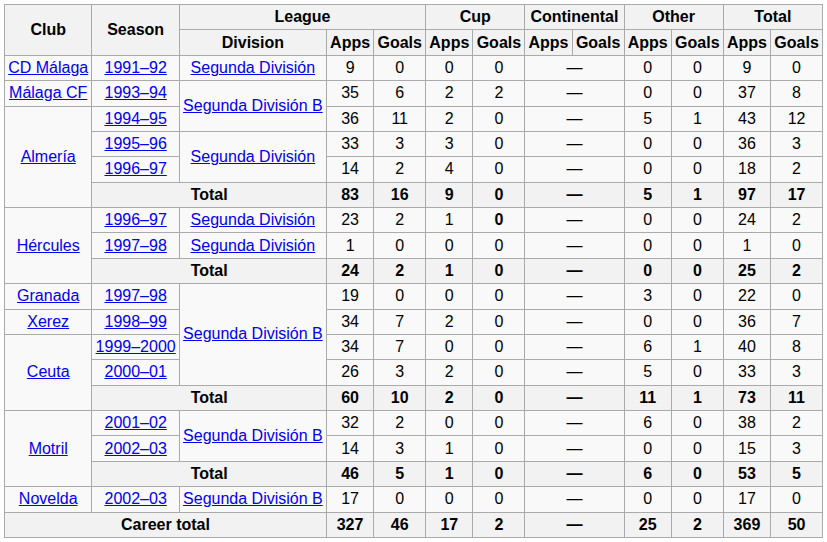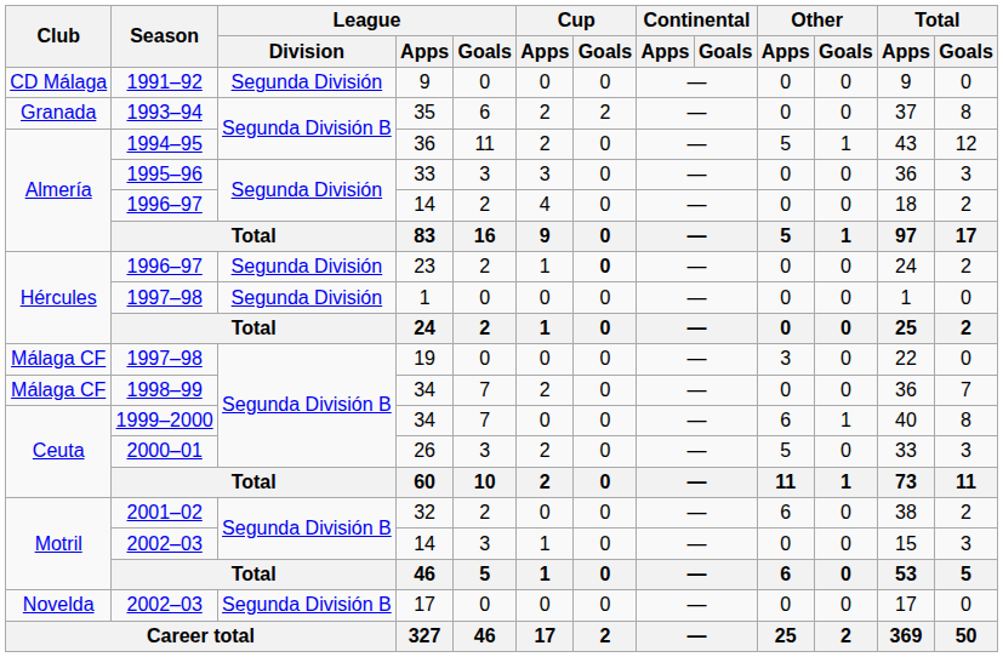 <table class="wikitable" style="text-align:center">
 <tr>
 <th rowspan="2">Club</th>
 <th rowspan="2">Season</th>
 <th colspan="3">League</th>
 <th colspan="2">Cup</th>
 <th colspan="2">Continental</th>
 <th colspan="2">Other</th>
 <th colspan="2">Total</th>
 </tr>
 <tr>
 <th>Division</th>
 <th>Apps</th>
 <th>Goals</th>
 <th>Apps</th>
 <th>Goals</th>
 <th>Apps</th>
 <th>Goals</th>
 <th>Apps</th>
 <th>Goals</th>
 <th>Apps</th>
 <th>Goals</th>
 </tr>
 <tr>
 <td rowspan="1"><a href='#'>CD Málaga</a></td>
 <td><a href='#'>1991–92</a></td>
 <td rowspan="1"><a href='#'>Segunda División</a></td>
 <td>9</td>
 <td>0</td>
 <td>0</td>
 <td>0</td>
 <td colspan="2">—</td>
 <td>0</td>
 <td>0</td>
 <td>9</td>
 <td>0</td>
 </tr>
 <tr>
-<td rowspan="1"><a href='#'>Málaga CF</a></td>
+<td rowspan="1"><a href='#'>Granada</a></td>
 <td><a href='#'>1993–94</a></td>
 <td rowspan="2"><a href='#'>Segunda División B</a></td>
 <td>35</td>
 <td>6</td>
 <td>2</td>
 <td>2</td>
 <td colspan="2">—</td>
 <td>0</td>
 <td>0</td>
 <td>37</td>
 <td>8</td>
 </tr>
 <tr>
 <td rowspan="4"><a href='#'>Almería</a></td>
 <td><a href='#'>1994–95</a></td>
 <td>36</td>
 <td>11</td>
 <td>2</td>
 <td>0</td>
 <td colspan="2">—</td>
 <td>5</td>
 <td>1</td>
 <td>43</td>
 <td>12</td>
 </tr>
 <tr>
 <td><a href='#'>1995–96</a></td>
 <td rowspan="2"><a href='#'>Segunda División</a></td>
 <td>33</td>
 <td>3</td>
 <td>3</td>
 <td>0</td>
 <td colspan="2">—</td>
 <td>0</td>
 <td>0</td>
 <td>36</td>
 <td>3</td>
 </tr>
 <tr>
 <td><a href='#'>1996–97</a></td>
 <td>14</td>
 <td>2</td>
 <td>4</td>
 <td>0</td>
 <td colspan="2">—</td>
 <td>0</td>
 <td>0</td>
 <td>18</td>
 <td>2</td>
 </tr>
 <tr>
 <th colspan="2">Total</th>
 <th>83</th>
 <th>16</th>
 <th>9</th>
 <th>0</th>
 <th colspan="2">—</th>
 <th>5</th>
 <th>1</th>
 <th>97</th>
 <th>17</th>
 </tr>
 <tr>
 <td rowspan="3"><a href='#'>Hércules</a></td>
 <td><a href='#'>1996–97</a></td>
 <td rowspan="1"><a href='#'>Segunda División</a></td>
 <td>23</td>
 <td>2</td>
 <td>1</td>
 <td><strong>0</strong></td>
 <td colspan="2">—</td>
 <td>0</td>
 <td>0</td>
 <td>24</td>
 <td>2</td>
 </tr>
 <tr>
 <td><a href='#'>1997–98</a></td>
 <td rowspan="1"><a href='#'>Segunda División</a></td>
 <td>1</td>
 <td>0</td>
 <td>0</td>
 <td>0</td>
 <td colspan="2">—</td>
 <td>0</td>
 <td>0</td>
 <td>1</td>
 <td>0</td>
 </tr>
 <tr>
 <th colspan="2">Total</th>
 <th>24</th>
 <th>2</th>
 <th>1</th>
 <th>0</th>
 <th colspan="2">—</th>
 <th>0</th>
 <th>0</th>
 <th>25</th>
 <th>2</th>
 </tr>
 <tr>
-<td rowspan="1"><a href='#'>Granada</a></td>
+<td rowspan="1"><a href='#'>Málaga CF</a></td>
 <td><a href='#'>1997–98</a></td>
 <td rowspan="4"><a href='#'>Segunda División B</a></td>
 <td>19</td>
 <td>0</td>
 <td>0</td>
 <td>0</td>
 <td colspan="2">—</td>
 <td>3</td>
 <td>0</td>
 <td>22</td>
 <td>0</td>
 </tr>
 <tr>
-<td rowspan="1"><a href='#'>Xerez</a></td>
+<td rowspan="1"><a href='#'>Málaga CF</a></td>
 <td><a href='#'>1998–99</a></td>
 <td>34</td>
 <td>7</td>
 <td>2</td>
 <td>0</td>
 <td colspan="2">—</td>
 <td>0</td>
 <td>0</td>
 <td>36</td>
 <td>7</td>
 </tr>
 <tr>
 <td rowspan="3"><a href='#'>Ceuta</a></td>
 <td><a href='#'>1999–2000</a></td>
 <td>34</td>
 <td>7</td>
 <td>0</td>
 <td>0</td>
 <td colspan="2">—</td>
 <td>6</td>
 <td>1</td>
 <td>40</td>
 <td>8</td>
 </tr>
 <tr>
 <td><a href='#'>2000–01</a></td>
 <td>26</td>
 <td>3</td>
 <td>2</td>
 <td>0</td>
 <td colspan="2">—</td>
 <td>5</td>
 <td>0</td>
 <td>33</td>
 <td>3</td>
 </tr>
 <tr>
 <th colspan="2">Total</th>
 <th>60</th>
 <th>10</th>
 <th>2</th>
 <th>0</th>
 <th colspan="2">—</th>
 <th>11</th>
 <th>1</th>
 <th>73</th>
 <th>11</th>
 </tr>
 <tr>
 <td rowspan="3"><a href='#'>Motril</a></td>
 <td><a href='#'>2001–02</a></td>
 <td rowspan="2"><a href='#'>Segunda División B</a></td>
 <td>32</td>
 <td>2</td>
 <td>0</td>
 <td>0</td>
 <td colspan="2">—</td>
 <td>6</td>
 <td>0</td>
 <td>38</td>
 <td>2</td>
 </tr>
 <tr>
 <td><a href='#'>2002–03</a></td>
 <td>14</td>
 <td>3</td>
 <td>1</td>
 <td>0</td>
 <td colspan="2">—</td>
 <td>0</td>
 <td>0</td>
 <td>15</td>
 <td>3</td>
 </tr>
 <tr>
 <th colspan="2">Total</th>
 <th>46</th>
 <th>5</th>
 <th>1</th>
 <th>0</th>
 <th colspan="2">—</th>
 <th>6</th>
 <th>0</th>
 <th>53</th>
 <th>5</th>
 </tr>
 <tr>
 <td rowspan="1"><a href='#'>Novelda</a></td>
 <td><a href='#'>2002–03</a></td>
 <td rowspan="1"><a href='#'>Segunda División B</a></td>
 <td>17</td>
 <td>0</td>
 <td>0</td>
 <td>0</td>
 <td colspan="2">—</td>
 <td>0</td>
 <td>0</td>
 <td>17</td>
 <td>0</td>
 </tr>
 <tr>
 <th colspan="3">Career total</th>
 <th>327</th>
 <th>46</th>
 <th>17</th>
 <th>2</th>
 <th colspan="2">—</th>
 <th>25</th>
 <th>2</th>
 <th>369</th>
 <th>50</th>
 </tr>
 </table>
